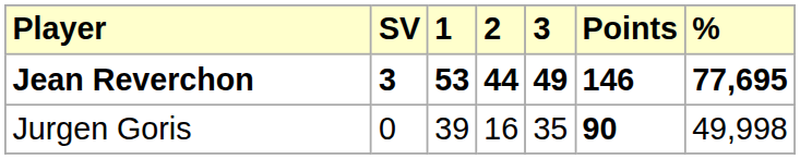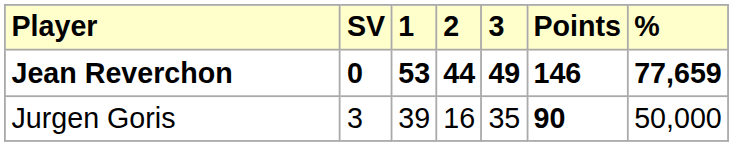 <table class="wikitable">
 <tr bgcolor="#ffffcc">
 <td width=180><strong>Player</strong></td>
 <td><strong>SV</strong></td>
 <td><strong>1</strong></td>
 <td><strong>2</strong></td>
 <td><strong>3</strong></td>
 <td><strong>Points</strong></td>
 <td><strong>%</strong></td>
 </tr>
 <tr bgcolor="FFFFFF">
 <td> <strong>Jean Reverchon</strong></td>
-<td><strong>3</strong></td>
+<td><strong>0</strong></td>
 <td><strong>53</strong></td>
 <td><strong>44</strong></td>
 <td><strong>49</strong></td>
 <td><strong>146</strong></td>
-<td><strong>77,695</strong></td>
+<td><strong>77,659</strong></td>
 </tr>
 <tr bgcolor="FFFFFF">
 <td> Jurgen Goris</td>
-<td>0</td>
+<td>3</td>
 <td>39</td>
 <td>16</td>
 <td>35</td>
 <td><strong>90</strong></td>
-<td>49,998</td>
+<td>50,000</td>
 </tr>
 </table>
